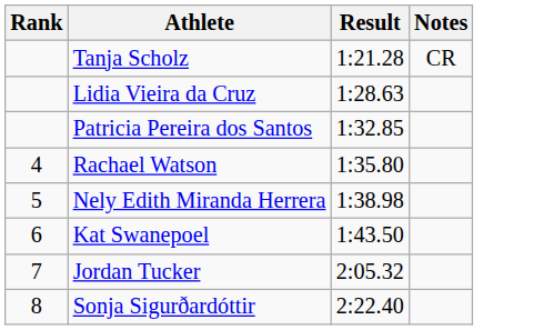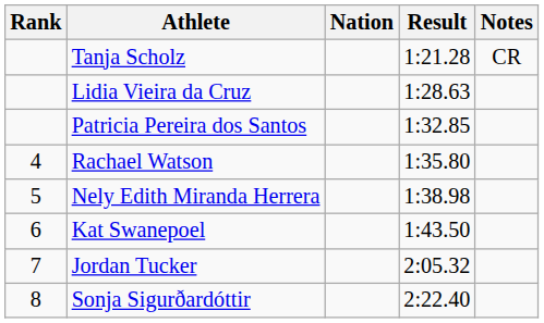 <table class="wikitable sortable" style="text-align:center">
 <tr>
 <th>Rank</th>
 <th>Athlete</th>
+<th>Nation</th>
 <th>Result</th>
 <th>Notes</th>
 </tr>
 <tr>
 <td></td>
 <td align=left><a href='#'>Tanja Scholz</a></td>
+<td align=left></td>
 <td>1:21.28</td>
 <td>CR</td>
 </tr>
 <tr>
 <td></td>
 <td align=left><a href='#'>Lidia Vieira da Cruz</a></td>
+<td align=left></td>
 <td>1:28.63</td>
 <td></td>
 </tr>
 <tr>
 <td></td>
 <td align=left><a href='#'>Patricia Pereira dos Santos</a></td>
+<td align=left></td>
 <td>1:32.85</td>
 <td></td>
 </tr>
 <tr>
 <td>4</td>
 <td align=left><a href='#'>Rachael Watson</a></td>
+<td align=left></td>
 <td>1:35.80</td>
 <td></td>
 </tr>
 <tr>
 <td>5</td>
 <td align=left><a href='#'>Nely Edith Miranda Herrera</a></td>
+<td align=left></td>
 <td>1:38.98</td>
 <td></td>
 </tr>
 <tr>
 <td>6</td>
 <td align=left><a href='#'>Kat Swanepoel</a></td>
+<td align=left></td>
 <td>1:43.50</td>
 <td></td>
 </tr>
 <tr>
 <td>7</td>
 <td align=left><a href='#'>Jordan Tucker</a></td>
+<td align=left></td>
 <td>2:05.32</td>
 <td></td>
 </tr>
 <tr>
 <td>8</td>
 <td align=left><a href='#'>Sonja Sigurðardóttir</a></td>
+<td align=left></td>
 <td>2:22.40</td>
 <td></td>
 </tr>
 </table>
